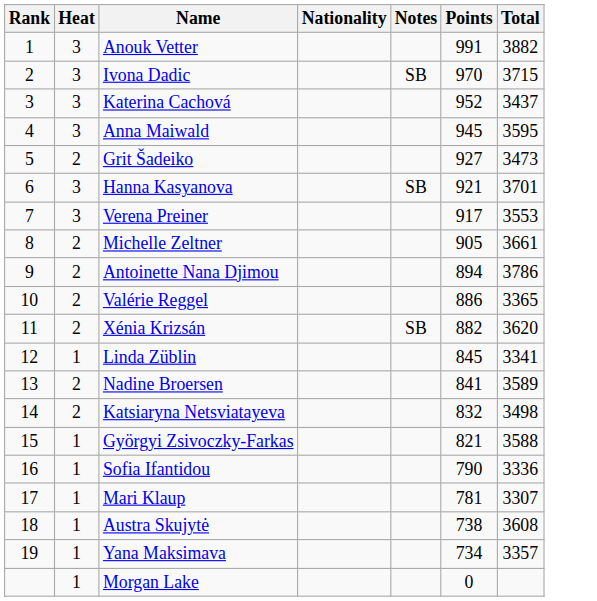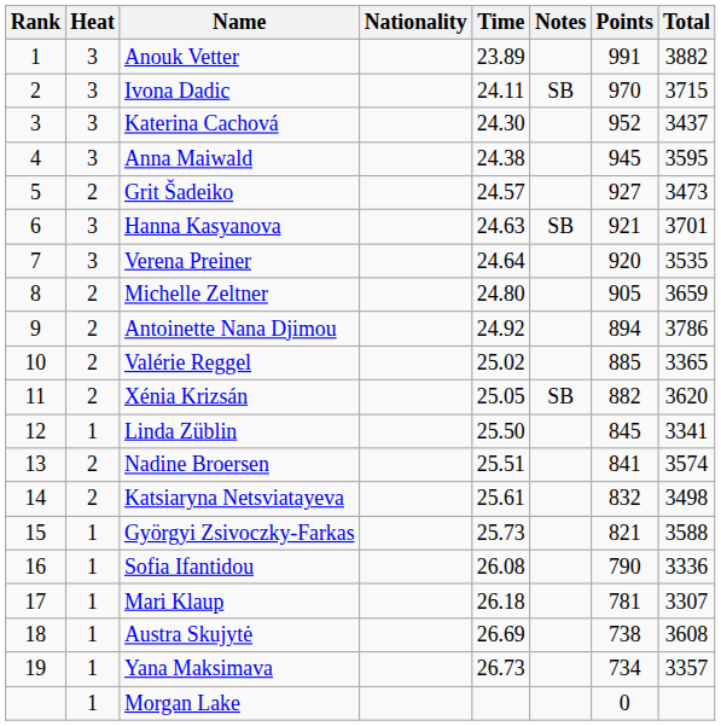 <table class="wikitable sortable" style="text-align:center">
 <tr>
 <th>Rank</th>
 <th>Heat</th>
 <th>Name</th>
 <th>Nationality</th>
+<th>Time</th>
 <th>Notes</th>
 <th>Points</th>
 <th>Total</th>
 </tr>
 <tr>
 <td>1</td>
 <td>3</td>
 <td align=left><a href='#'>Anouk Vetter</a></td>
 <td align=left></td>
+<td>23.89</td>
 <td></td>
 <td>991</td>
 <td>3882</td>
 </tr>
 <tr>
 <td>2</td>
 <td>3</td>
 <td align=left><a href='#'>Ivona Dadic</a></td>
 <td align=left></td>
+<td>24.11</td>
 <td>SB</td>
 <td>970</td>
 <td>3715</td>
 </tr>
 <tr>
 <td>3</td>
 <td>3</td>
 <td align=left><a href='#'>Katerina Cachová</a></td>
 <td align=left></td>
+<td>24.30</td>
 <td></td>
 <td>952</td>
 <td>3437</td>
 </tr>
 <tr>
 <td>4</td>
 <td>3</td>
 <td align=left><a href='#'>Anna Maiwald</a></td>
 <td align=left></td>
+<td>24.38</td>
 <td></td>
 <td>945</td>
 <td>3595</td>
 </tr>
 <tr>
 <td>5</td>
 <td>2</td>
 <td align=left><a href='#'>Grit Šadeiko</a></td>
 <td align=left></td>
+<td>24.57</td>
 <td></td>
 <td>927</td>
 <td>3473</td>
 </tr>
 <tr>
 <td>6</td>
 <td>3</td>
 <td align=left><a href='#'>Hanna Kasyanova</a></td>
 <td align=left></td>
+<td>24.63</td>
 <td>SB</td>
 <td>921</td>
 <td>3701</td>
 </tr>
 <tr>
 <td>7</td>
 <td>3</td>
 <td align=left><a href='#'>Verena Preiner</a></td>
 <td align=left></td>
+<td>24.64</td>
 <td></td>
-<td>917</td>
-<td>3553</td>
+<td>920</td>
+<td>3535</td>
 </tr>
 <tr>
 <td>8</td>
 <td>2</td>
 <td align=left><a href='#'>Michelle Zeltner</a></td>
 <td align=left></td>
+<td>24.80</td>
 <td></td>
 <td>905</td>
-<td>3661</td>
+<td>3659</td>
 </tr>
 <tr>
 <td>9</td>
 <td>2</td>
 <td align=left><a href='#'>Antoinette Nana Djimou</a></td>
 <td align=left></td>
+<td>24.92</td>
 <td></td>
 <td>894</td>
 <td>3786</td>
 </tr>
 <tr>
 <td>10</td>
 <td>2</td>
 <td align=left><a href='#'>Valérie Reggel</a></td>
 <td align=left></td>
+<td>25.02</td>
 <td></td>
-<td>886</td>
+<td>885</td>
 <td>3365</td>
 </tr>
 <tr>
 <td>11</td>
 <td>2</td>
 <td align=left><a href='#'>Xénia Krizsán</a></td>
 <td align=left></td>
+<td>25.05</td>
 <td>SB</td>
 <td>882</td>
 <td>3620</td>
 </tr>
 <tr>
 <td>12</td>
 <td>1</td>
 <td align=left><a href='#'>Linda Züblin</a></td>
 <td align=left></td>
+<td>25.50</td>
 <td></td>
 <td>845</td>
 <td>3341</td>
 </tr>
 <tr>
 <td>13</td>
 <td>2</td>
 <td align=left><a href='#'>Nadine Broersen</a></td>
 <td align=left></td>
+<td>25.51</td>
 <td></td>
 <td>841</td>
-<td>3589</td>
+<td>3574</td>
 </tr>
 <tr>
 <td>14</td>
 <td>2</td>
 <td align=left><a href='#'>Katsiaryna Netsviatayeva</a></td>
 <td align=left></td>
+<td>25.61</td>
 <td></td>
 <td>832</td>
 <td>3498</td>
 </tr>
 <tr>
 <td>15</td>
 <td>1</td>
 <td align=left><a href='#'>Györgyi Zsivoczky-Farkas</a></td>
 <td align=left></td>
+<td>25.73</td>
 <td></td>
 <td>821</td>
 <td>3588</td>
 </tr>
 <tr>
 <td>16</td>
 <td>1</td>
 <td align=left><a href='#'>Sofia Ifantidou</a></td>
 <td align=left></td>
+<td>26.08</td>
 <td></td>
 <td>790</td>
 <td>3336</td>
 </tr>
 <tr>
 <td>17</td>
 <td>1</td>
 <td align=left><a href='#'>Mari Klaup</a></td>
 <td align=left></td>
+<td>26.18</td>
 <td></td>
 <td>781</td>
 <td>3307</td>
 </tr>
 <tr>
 <td>18</td>
 <td>1</td>
 <td align=left><a href='#'>Austra Skujytė</a></td>
 <td align=left></td>
+<td>26.69</td>
 <td></td>
 <td>738</td>
 <td>3608</td>
 </tr>
 <tr>
 <td>19</td>
 <td>1</td>
 <td align=left><a href='#'>Yana Maksimava</a></td>
 <td align=left></td>
+<td>26.73</td>
 <td></td>
 <td>734</td>
 <td>3357</td>
 </tr>
 <tr>
 <td></td>
 <td>1</td>
 <td align=left><a href='#'>Morgan Lake</a></td>
 <td align=left></td>
 <td></td>
+<td></td>
 <td>0</td>
 <td></td>
 </tr>
 </table>
